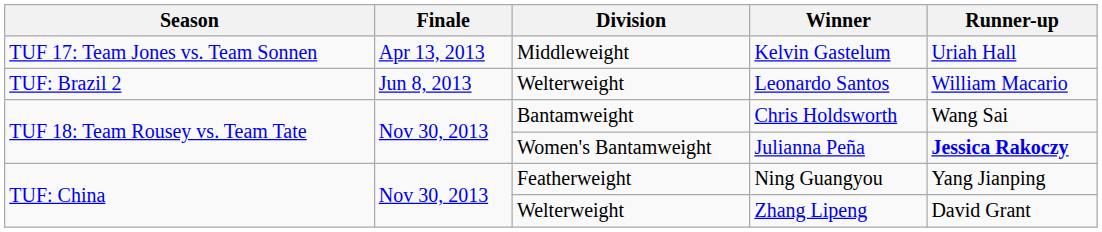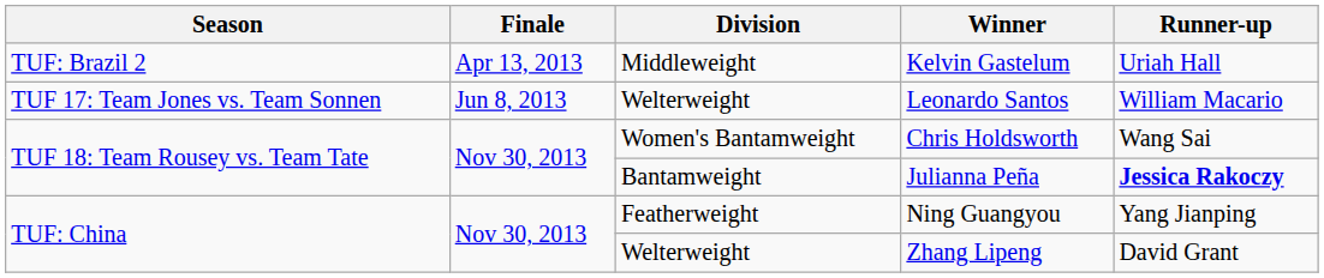 <table class="wikitable" style="width:99%;">
 <tr>
 <th>Season</th>
 <th>Finale</th>
 <th>Division</th>
 <th>Winner</th>
 <th>Runner-up</th>
 </tr>
 <tr>
-<td style="text-align:left"><a href='#'>TUF 17: Team Jones vs. Team Sonnen</a></td>
+<td style="text-align:left"><a href='#'>TUF: Brazil 2</a></td>
 <td><a href='#'>Apr 13, 2013</a></td>
 <td>Middleweight</td>
 <td><a href='#'>Kelvin Gastelum</a></td>
 <td><a href='#'>Uriah Hall</a></td>
 </tr>
 <tr>
-<td style="text-align:left"><a href='#'>TUF: Brazil 2</a></td>
+<td style="text-align:left"><a href='#'>TUF 17: Team Jones vs. Team Sonnen</a></td>
 <td><a href='#'>Jun 8, 2013</a></td>
 <td>Welterweight</td>
 <td><a href='#'>Leonardo Santos</a></td>
 <td><a href='#'>William Macario</a></td>
 </tr>
 <tr>
 <td rowspan="2" style="text-align:left"><a href='#'>TUF 18: Team Rousey vs. Team Tate</a></td>
 <td rowspan="2"><a href='#'>Nov 30, 2013</a></td>
-<td>Bantamweight</td>
+<td>Women's Bantamweight</td>
 <td><a href='#'>Chris Holdsworth</a></td>
 <td>Wang Sai</td>
 </tr>
 <tr>
-<td>Women's Bantamweight</td>
+<td>Bantamweight</td>
 <td><a href='#'>Julianna Peña</a></td>
 <td><strong><a href='#'>Jessica Rakoczy</a></strong></td>
 </tr>
 <tr>
 <td rowspan="2" style="text-align:left"><a href='#'>TUF: China</a></td>
 <td rowspan="2"><a href='#'>Nov 30, 2013</a></td>
 <td>Featherweight</td>
 <td>Ning Guangyou</td>
 <td>Yang Jianping</td>
 </tr>
 <tr>
 <td>Welterweight</td>
 <td><a href='#'>Zhang Lipeng</a></td>
 <td>David Grant</td>
 </tr>
 </table>
